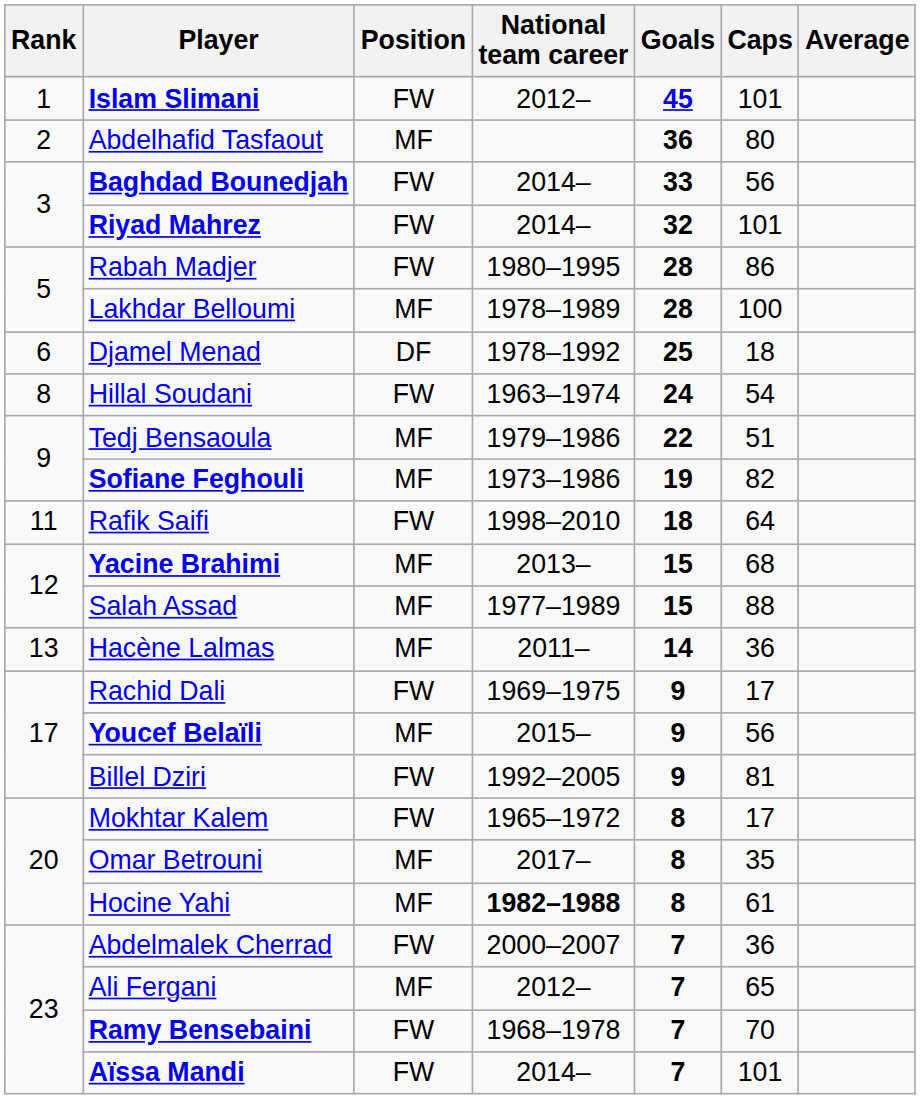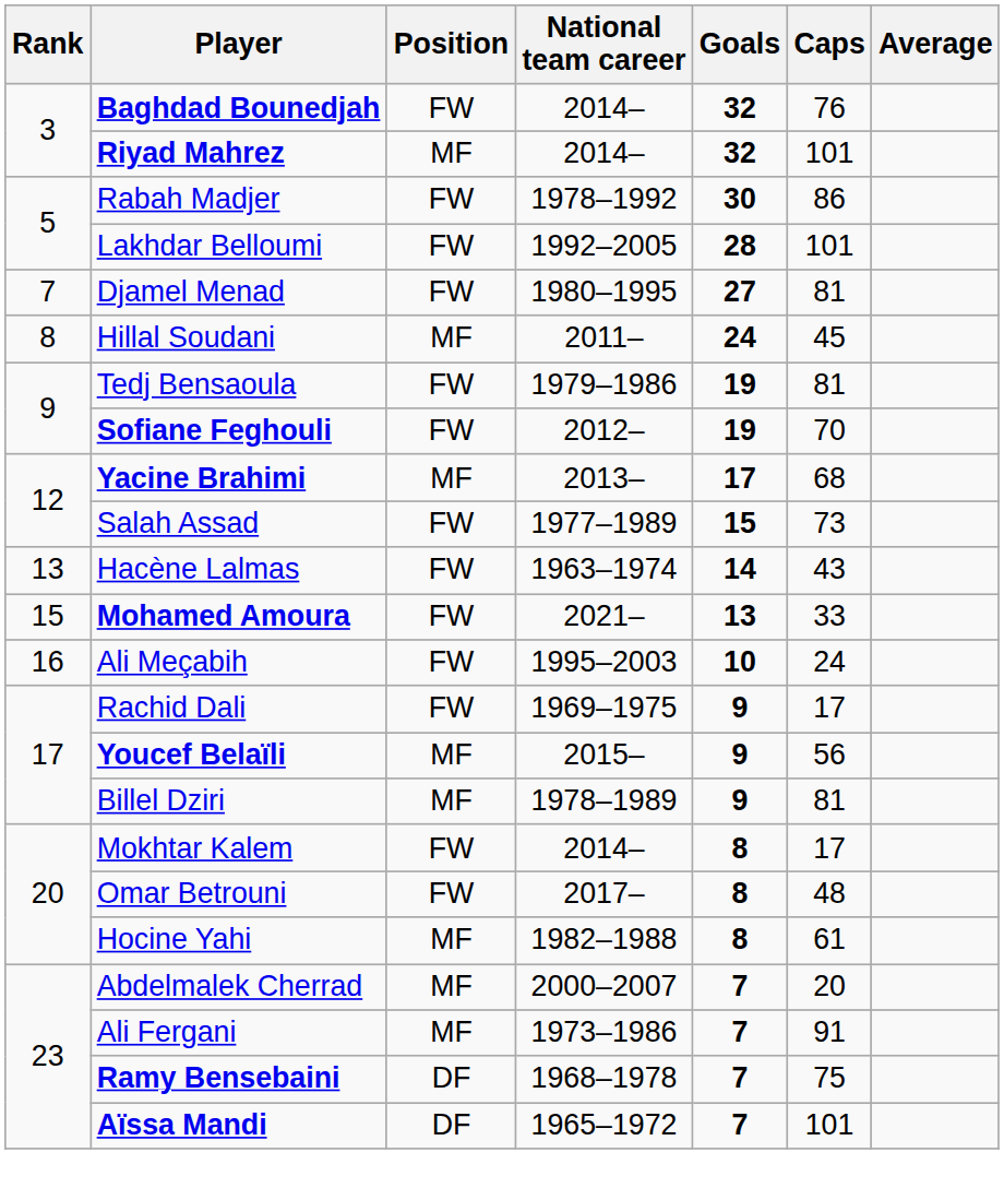 <table class="wikitable sortable" style="text-align: center;">
 <tr>
 <th>Rank</th>
 <th>Player</th>
 <th>Position</th>
 <th>National<br>team career</th>
 <th>Goals</th>
 <th>Caps</th>
 <th>Average</th>
 </tr>
 <tr>
-<td>1</td>
-<td align="left"><strong><a href='#'>Islam Slimani</a></strong></td>
-<td>FW</td>
-<td>2012–</td>
-<td><strong><a href='#'>45</a></strong></td>
-<td>101</td>
-<td></td>
-</tr>
-<tr>
-<td>2</td>
-<td align="left"><a href='#'>Abdelhafid Tasfaout</a></td>
-<td>MF</td>
-<td></td>
-<td><strong>36</strong></td>
-<td>80</td>
-<td></td>
-</tr>
-<tr>
 <td rowspan=2>3</td>
 <td align="left"><strong><a href='#'>Baghdad Bounedjah</a></strong></td>
 <td>FW</td>
 <td>2014–</td>
-<td><strong>33</strong></td>
-<td>56</td>
+<td><strong>32</strong></td>
+<td>76</td>
 <td></td>
 </tr>
 <tr>
 <td align="left"><strong><a href='#'>Riyad Mahrez</a></strong></td>
-<td>FW</td>
+<td>MF</td>
 <td>2014–</td>
 <td><strong>32</strong></td>
 <td>101</td>
 <td></td>
 </tr>
 <tr>
 <td rowspan=2>5</td>
 <td align="left"><a href='#'>Rabah Madjer</a></td>
 <td>FW</td>
-<td>1980–1995</td>
-<td><strong>28</strong></td>
+<td>1978–1992</td>
+<td><strong>30</strong></td>
 <td>86</td>
 <td></td>
 </tr>
 <tr>
 <td align="left"><a href='#'>Lakhdar Belloumi</a></td>
-<td>MF</td>
-<td>1978–1989</td>
+<td>FW</td>
+<td>1992–2005</td>
 <td><strong>28</strong></td>
-<td>100</td>
+<td>101</td>
 <td></td>
 </tr>
 <tr>
-<td>6</td>
+<td>7</td>
 <td align="left"><a href='#'>Djamel Menad</a></td>
-<td>DF</td>
-<td>1978–1992</td>
-<td><strong>25</strong></td>
-<td>18</td>
+<td>FW</td>
+<td>1980–1995</td>
+<td><strong>27</strong></td>
+<td>81</td>
 <td></td>
 </tr>
 <tr>
 <td>8</td>
 <td align="left"><a href='#'>Hillal Soudani</a></td>
-<td>FW</td>
-<td>1963–1974</td>
+<td>MF</td>
+<td>2011–</td>
 <td><strong>24</strong></td>
-<td>54</td>
+<td>45</td>
 <td></td>
 </tr>
 <tr>
 <td rowspan=2>9</td>
 <td align="left"><a href='#'>Tedj Bensaoula</a></td>
-<td>MF</td>
+<td>FW</td>
 <td>1979–1986</td>
-<td><strong>22</strong></td>
-<td>51</td>
+<td><strong>19</strong></td>
+<td>81</td>
 <td></td>
 </tr>
 <tr>
 <td align="left"><strong><a href='#'>Sofiane Feghouli</a></strong></td>
-<td>MF</td>
-<td>1973–1986</td>
+<td>FW</td>
+<td>2012–</td>
 <td><strong>19</strong></td>
-<td>82</td>
-<td></td>
-</tr>
-<tr>
-<td>11</td>
-<td align="left"><a href='#'>Rafik Saifi</a></td>
-<td>FW</td>
-<td>1998–2010</td>
-<td><strong>18</strong></td>
-<td>64</td>
+<td>70</td>
 <td></td>
 </tr>
 <tr>
 <td rowspan=2>12</td>
 <td align="left"><strong><a href='#'>Yacine Brahimi</a></strong></td>
 <td>MF</td>
 <td>2013–</td>
-<td><strong>15</strong></td>
+<td><strong>17</strong></td>
 <td>68</td>
 <td></td>
 </tr>
 <tr>
 <td align="left"><a href='#'>Salah Assad</a></td>
-<td>MF</td>
+<td>FW</td>
 <td>1977–1989</td>
 <td><strong>15</strong></td>
-<td>88</td>
+<td>73</td>
 <td></td>
 </tr>
 <tr>
 <td>13</td>
 <td align="left"><a href='#'>Hacène Lalmas</a></td>
-<td>MF</td>
-<td>2011–</td>
+<td>FW</td>
+<td>1963–1974</td>
 <td><strong>14</strong></td>
-<td>36</td>
+<td>43</td>
+<td></td>
+</tr>
+<tr>
+<td>15</td>
+<td align="left"><strong><a href='#'>Mohamed Amoura</a></strong></td>
+<td>FW</td>
+<td>2021–</td>
+<td><strong>13</strong></td>
+<td>33</td>
+<td></td>
+</tr>
+<tr>
+<td>16</td>
+<td align="left"><a href='#'>Ali Meçabih</a></td>
+<td>FW</td>
+<td>1995–2003</td>
+<td><strong>10</strong></td>
+<td>24</td>
 <td></td>
 </tr>
 <tr>
 <td rowspan=3>17</td>
 <td align="left"><a href='#'>Rachid Dali</a></td>
 <td>FW</td>
 <td>1969–1975</td>
 <td><strong>9</strong></td>
 <td>17</td>
 <td></td>
 </tr>
 <tr>
 <td align="left"><strong><a href='#'>Youcef Belaïli</a></strong></td>
 <td>MF</td>
 <td>2015–</td>
 <td><strong>9</strong></td>
 <td>56</td>
 <td></td>
 </tr>
 <tr>
 <td align="left"><a href='#'>Billel Dziri</a></td>
-<td>FW</td>
-<td>1992–2005</td>
+<td>MF</td>
+<td>1978–1989</td>
 <td><strong>9</strong></td>
 <td>81</td>
 <td></td>
 </tr>
 <tr>
 <td rowspan=3>20</td>
 <td align="left"><a href='#'>Mokhtar Kalem</a></td>
 <td>FW</td>
-<td>1965–1972</td>
+<td>2014–</td>
 <td><strong>8</strong></td>
 <td>17</td>
 <td></td>
 </tr>
 <tr>
 <td align="left"><a href='#'>Omar Betrouni</a></td>
-<td>MF</td>
+<td>FW</td>
 <td>2017–</td>
 <td><strong>8</strong></td>
-<td>35</td>
+<td>48</td>
 <td></td>
 </tr>
 <tr>
 <td align="left"><a href='#'>Hocine Yahi</a></td>
 <td>MF</td>
-<td><strong>1982–1988</strong></td>
+<td>1982–1988</td>
 <td><strong>8</strong></td>
 <td>61</td>
 <td></td>
 </tr>
 <tr>
 <td rowspan=4>23</td>
 <td align="left"><a href='#'>Abdelmalek Cherrad</a></td>
-<td>FW</td>
+<td>MF</td>
 <td>2000–2007</td>
 <td><strong>7</strong></td>
-<td>36</td>
+<td>20</td>
 <td></td>
 </tr>
 <tr>
 <td align="left"><a href='#'>Ali Fergani</a></td>
 <td>MF</td>
-<td>2012–</td>
+<td>1973–1986</td>
 <td><strong>7</strong></td>
-<td>65</td>
+<td>91</td>
 <td></td>
 </tr>
 <tr>
 <td align="left"><strong><a href='#'>Ramy Bensebaini</a></strong></td>
-<td>FW</td>
+<td>DF</td>
 <td>1968–1978</td>
 <td><strong>7</strong></td>
-<td>70</td>
+<td>75</td>
 <td></td>
 </tr>
 <tr>
 <td align="left"><strong><a href='#'>Aïssa Mandi</a></strong></td>
-<td>FW</td>
-<td>2014–</td>
+<td>DF</td>
+<td>1965–1972</td>
 <td><strong>7</strong></td>
 <td>101</td>
 <td></td>
 </tr>
 </table>
